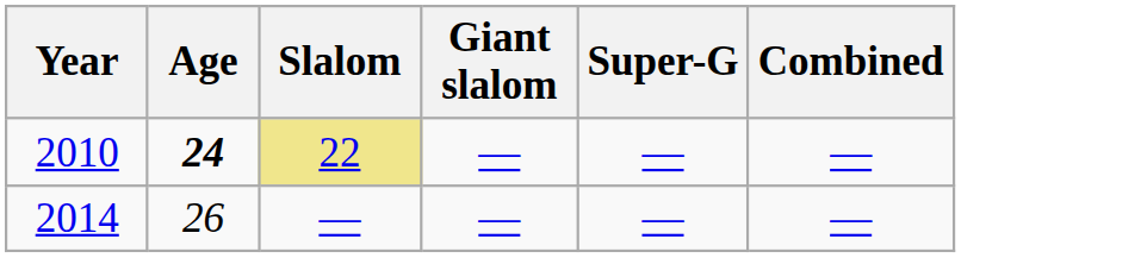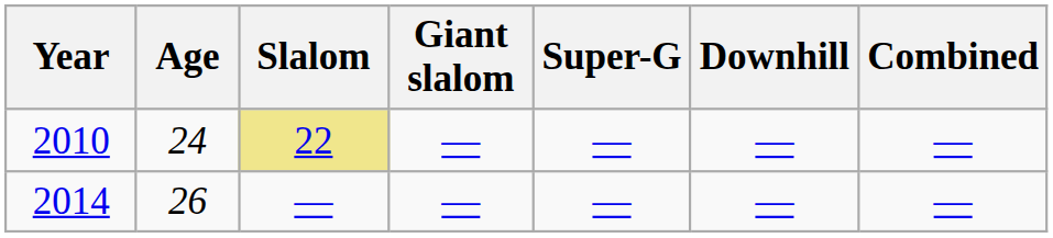 <table class=wikitable style="text-align:center">
 <tr>
 <th>  Year  </th>
 <th> Age </th>
 <th> Slalom </th>
 <th> Giant <br> slalom </th>
 <th>Super-G</th>
+<th>Downhill</th>
 <th>Combined</th>
 </tr>
 <tr>
 <td><a href='#'>2010</a></td>
-<td><strong><em>24</em></strong></td>
+<td><em>24</em></td>
 <td style="background: khaki;"><a href='#'>22</a></td>
+<td><a href='#'>—</a></td>
 <td><a href='#'>—</a></td>
 <td><a href='#'>—</a></td>
 <td><a href='#'>—</a></td>
 </tr>
 <tr>
 <td><a href='#'>2014</a></td>
 <td><em>26</em></td>
 <td><a href='#'>—</a></td>
 <td><a href='#'>—</a></td>
 <td><a href='#'>—</a></td>
 <td><a href='#'>—</a></td>
+<td><a href='#'>—</a></td>
 </tr>
 </table>
